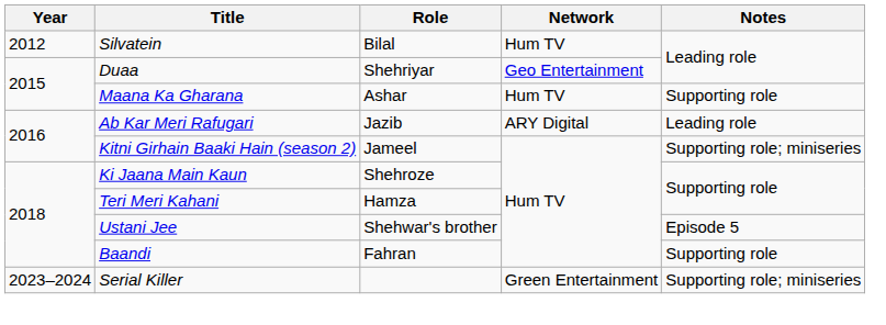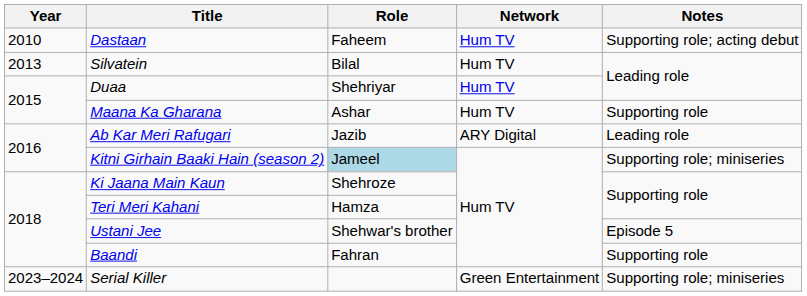 <table class="wikitable sortable">
 <tr>
 <th>Year</th>
 <th>Title</th>
 <th>Role</th>
 <th>Network</th>
 <th>Notes</th>
 </tr>
 <tr>
-<td>2012</td>
+<td>2010</td>
+<td><em><a href='#'>Dastaan</a></em></td>
+<td>Faheem</td>
+<td><a href='#'>Hum TV</a></td>
+<td>Supporting role; acting debut</td>
+</tr>
+<tr>
+<td>2013</td>
 <td><em>Silvatein</em></td>
 <td>Bilal</td>
 <td>Hum TV</td>
 <td rowspan="2">Leading role</td>
 </tr>
 <tr>
 <td rowspan="2">2015</td>
 <td><em>Duaa</em></td>
 <td>Shehriyar</td>
-<td><a href='#'>Geo Entertainment</a></td>
+<td><a href='#'>Hum TV</a></td>
 </tr>
 <tr>
 <td><em><a href='#'>Maana Ka Gharana</a></em></td>
 <td>Ashar</td>
 <td>Hum TV</td>
 <td>Supporting role</td>
 </tr>
 <tr>
 <td rowspan="2">2016</td>
 <td><em><a href='#'>Ab Kar Meri Rafugari</a></em></td>
 <td>Jazib</td>
 <td>ARY Digital</td>
 <td>Leading role</td>
 </tr>
 <tr>
 <td><em><a href='#'>Kitni Girhain Baaki Hain (season 2)</a></em></td>
-<td>Jameel</td>
+<td style="background: lightblue;">Jameel</td>
 <td rowspan="5">Hum TV</td>
 <td>Supporting role; miniseries</td>
 </tr>
 <tr>
 <td rowspan="4">2018</td>
 <td><em><a href='#'>Ki Jaana Main Kaun</a></em></td>
 <td>Shehroze</td>
 <td rowspan="2">Supporting role</td>
 </tr>
 <tr>
 <td><em><a href='#'>Teri Meri Kahani</a></em></td>
 <td>Hamza</td>
 </tr>
 <tr>
 <td><em><a href='#'>Ustani Jee</a></em></td>
 <td>Shehwar's brother</td>
 <td>Episode 5</td>
 </tr>
 <tr>
 <td><em><a href='#'>Baandi</a></em></td>
 <td>Fahran</td>
 <td>Supporting role</td>
 </tr>
 <tr>
 <td>2023–2024</td>
 <td><em>Serial Killer</em></td>
 <td></td>
 <td>Green Entertainment</td>
 <td>Supporting role; miniseries</td>
 </tr>
 </table>
